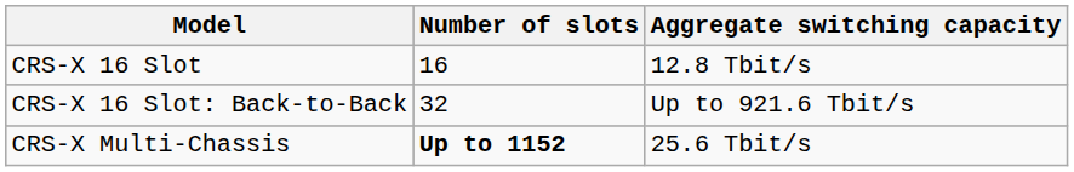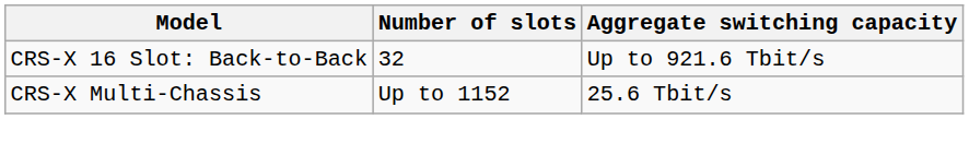 <table class="wikitable">
 <tr>
 <th>Model</th>
 <th>Number of slots</th>
 <th>Aggregate switching capacity</th>
-</tr>
-<tr>
-<td>CRS-X 16 Slot</td>
-<td>16</td>
-<td>12.8 Tbit/s</td>
 </tr>
 <tr>
 <td>CRS-X 16 Slot: Back-to-Back</td>
 <td>32</td>
 <td>Up to 921.6 Tbit/s</td>
 </tr>
 <tr>
 <td>CRS-X Multi-Chassis</td>
-<td><strong>Up to 1152</strong></td>
+<td>Up to 1152</td>
 <td>25.6 Tbit/s</td>
 </tr>
 </table>
